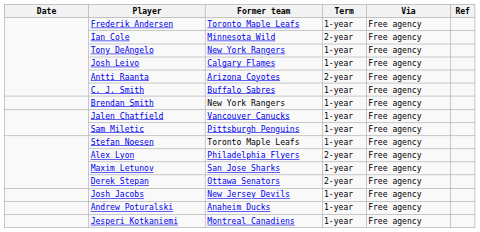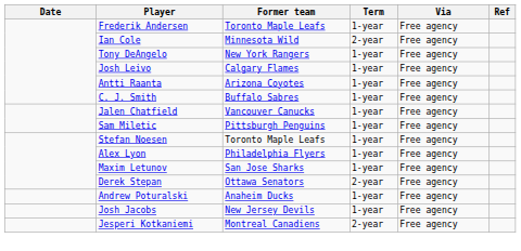 <table class="wikitable">
 <tr style="background:#ddd; text-align:center;">
 <th style="width: 10em;">Date</th>
 <th style="width: 14em;">Player</th>
 <th style="width: 14em;">Former team</th>
 <th style="width: 5em;">Term</th>
 <th style="width: 10em;">Via</th>
 <th style="width: 2.5em;">Ref</th>
 </tr>
 <tr>
 <td rowspan=6></td>
 <td><a href='#'>Frederik Andersen</a></td>
 <td><a href='#'>Toronto Maple Leafs</a></td>
 <td>1-year</td>
 <td>Free agency</td>
 <td></td>
 </tr>
 <tr>
 <td><a href='#'>Ian Cole</a></td>
 <td><a href='#'>Minnesota Wild</a></td>
 <td>2-year</td>
 <td>Free agency</td>
 <td></td>
 </tr>
 <tr>
 <td><a href='#'>Tony DeAngelo</a></td>
 <td><a href='#'>New York Rangers</a></td>
 <td>1-year</td>
 <td>Free agency</td>
 <td></td>
 </tr>
 <tr>
 <td><a href='#'>Josh Leivo</a></td>
 <td><a href='#'>Calgary Flames</a></td>
 <td>1-year</td>
 <td>Free agency</td>
 <td></td>
 </tr>
 <tr>
 <td><a href='#'>Antti Raanta</a></td>
 <td><a href='#'>Arizona Coyotes</a></td>
-<td>2-year</td>
+<td>1-year</td>
 <td>Free agency</td>
 <td></td>
 </tr>
 <tr>
 <td><a href='#'>C. J. Smith</a></td>
 <td><a href='#'>Buffalo Sabres</a></td>
-<td>1-year</td>
-<td>Free agency</td>
-<td></td>
-</tr>
-<tr>
-<td></td>
-<td><a href='#'>Brendan Smith</a></td>
-<td>New York Rangers</td>
 <td>1-year</td>
 <td>Free agency</td>
 <td></td>
 </tr>
 <tr>
 <td rowspan=2></td>
 <td><a href='#'>Jalen Chatfield</a></td>
 <td><a href='#'>Vancouver Canucks</a></td>
 <td>1-year</td>
 <td>Free agency</td>
 <td></td>
 </tr>
 <tr>
 <td><a href='#'>Sam Miletic</a></td>
 <td><a href='#'>Pittsburgh Penguins</a></td>
 <td>1-year</td>
 <td>Free agency</td>
 <td></td>
 </tr>
 <tr>
 <td rowspan=4></td>
 <td><a href='#'>Stefan Noesen</a></td>
 <td>Toronto Maple Leafs</td>
 <td>1-year</td>
 <td>Free agency</td>
 <td></td>
 </tr>
 <tr>
 <td><a href='#'>Alex Lyon</a></td>
 <td><a href='#'>Philadelphia Flyers</a></td>
-<td>2-year</td>
+<td>1-year</td>
 <td>Free agency</td>
 <td></td>
 </tr>
 <tr>
 <td><a href='#'>Maxim Letunov</a></td>
 <td><a href='#'>San Jose Sharks</a></td>
 <td>1-year</td>
 <td>Free agency</td>
 <td></td>
 </tr>
 <tr>
 <td><a href='#'>Derek Stepan</a></td>
 <td><a href='#'>Ottawa Senators</a></td>
 <td>2-year</td>
 <td>Free agency</td>
 <td></td>
 </tr>
 <tr>
 <td></td>
+<td><a href='#'>Andrew Poturalski</a></td>
+<td><a href='#'>Anaheim Ducks</a></td>
+<td>1-year</td>
+<td>Free agency</td>
+<td></td>
+</tr>
+<tr>
+<td></td>
 <td><a href='#'>Josh Jacobs</a></td>
 <td><a href='#'>New Jersey Devils</a></td>
 <td>1-year</td>
 <td>Free agency</td>
 <td></td>
 </tr>
 <tr>
 <td></td>
-<td><a href='#'>Andrew Poturalski</a></td>
-<td><a href='#'>Anaheim Ducks</a></td>
-<td>1-year</td>
-<td>Free agency</td>
-<td></td>
-</tr>
-<tr>
-<td></td>
 <td><a href='#'>Jesperi Kotkaniemi</a></td>
 <td><a href='#'>Montreal Canadiens</a></td>
-<td>1-year</td>
+<td>2-year</td>
 <td>Free agency</td>
 <td></td>
 </tr>
 </table>
